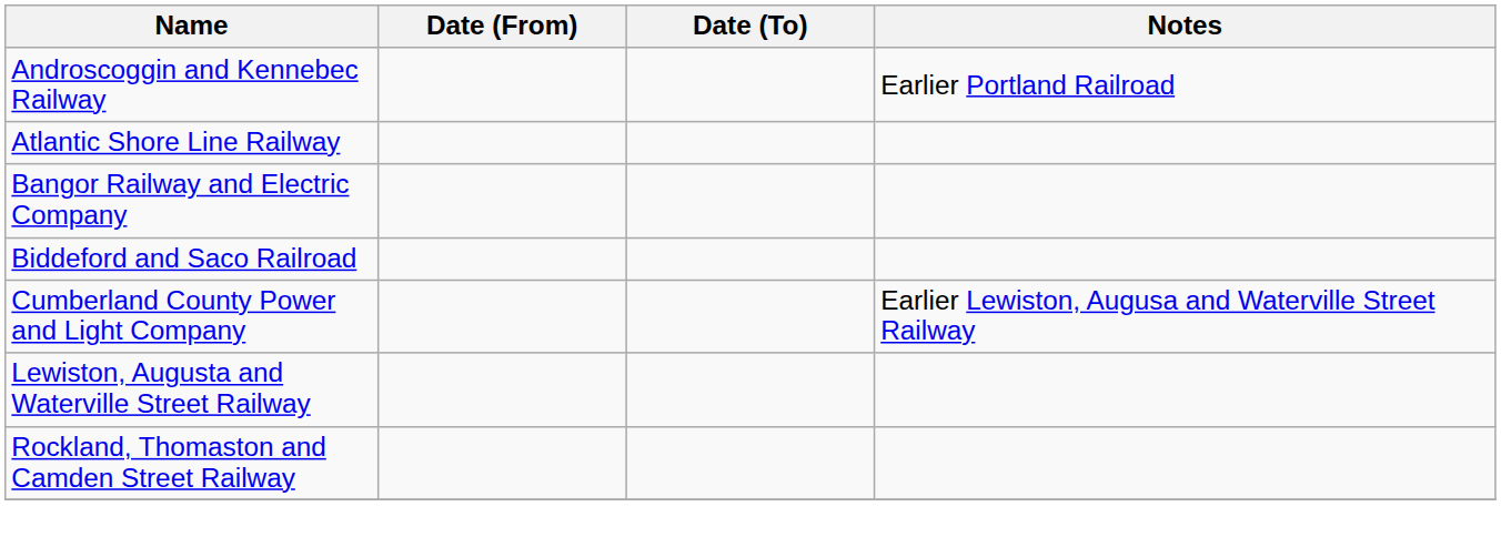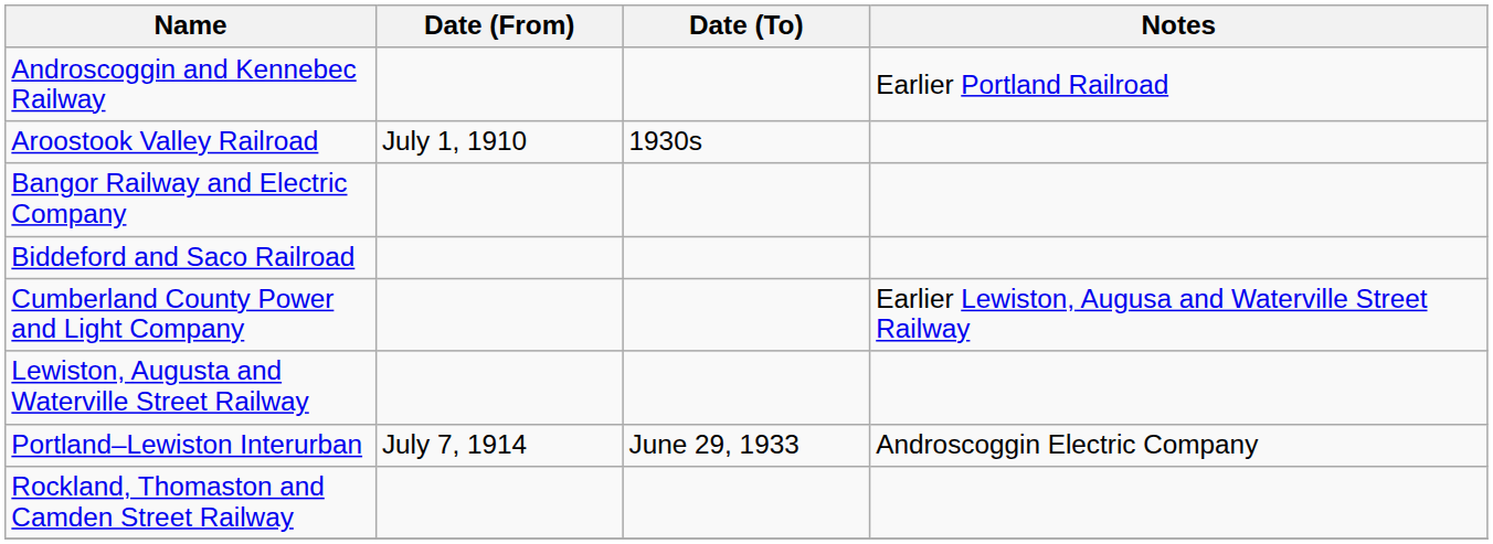 <table class="wikitable sortable" width=100%>
 <tr>
 <th width=15%>Name</th>
 <th width=10%>Date (From)</th>
 <th width=10%>Date (To)</th>
 <th class="unsortable" width=25%>Notes</th>
 </tr>
 <tr>
 <td><a href='#'>Androscoggin and Kennebec Railway</a></td>
 <td></td>
 <td></td>
 <td>Earlier <a href='#'>Portland Railroad</a></td>
 </tr>
 <tr>
-<td><a href='#'>Atlantic Shore Line Railway</a></td>
-<td></td>
-<td></td>
+<td><a href='#'>Aroostook Valley Railroad</a></td>
+<td>July 1, 1910</td>
+<td>1930s</td>
 <td></td>
 </tr>
 <tr>
 <td><a href='#'>Bangor Railway and Electric Company</a></td>
 <td></td>
 <td></td>
 <td></td>
 </tr>
 <tr>
 <td><a href='#'>Biddeford and Saco Railroad</a></td>
 <td></td>
 <td></td>
 <td></td>
 </tr>
 <tr>
 <td><a href='#'>Cumberland County Power and Light Company</a></td>
 <td></td>
 <td></td>
 <td>Earlier <a href='#'>Lewiston, Augusa and Waterville Street Railway</a></td>
 </tr>
 <tr>
 <td><a href='#'>Lewiston, Augusta and Waterville Street Railway</a></td>
 <td></td>
 <td></td>
 <td></td>
 </tr>
 <tr>
+<td><a href='#'>Portland–Lewiston Interurban</a></td>
+<td>July 7, 1914</td>
+<td>June 29, 1933</td>
+<td>Androscoggin Electric Company</td>
+</tr>
+<tr>
 <td><a href='#'>Rockland, Thomaston and Camden Street Railway</a></td>
 <td></td>
 <td></td>
 <td></td>
 </tr>
 <tr>
 </tr>
 </table>
